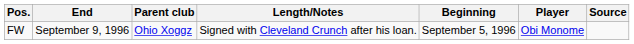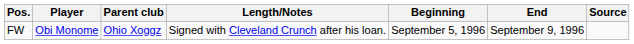 <table class="wikitable sortable" style="text-align: left">
 <tr>
 <th><strong>Pos.</strong></th>
-<th><strong>End</strong></th>
+<th><strong>Player</strong></th>
 <th><strong>Parent club</strong></th>
 <th><strong>Length/Notes</strong></th>
 <th><strong>Beginning</strong></th>
-<th><strong>Player</strong></th>
+<th><strong>End</strong></th>
 <th><strong>Source</strong></th>
 </tr>
 <tr>
 <td>FW</td>
-<td>September 9, 1996</td>
+<td> <a href='#'>Obi Monome</a></td>
 <td> <a href='#'>Ohio Xoggz</a></td>
 <td>Signed with <a href='#'>Cleveland Crunch</a> after his loan.</td>
 <td>September 5, 1996</td>
-<td> <a href='#'>Obi Monome</a></td>
+<td>September 9, 1996</td>
 <td align=center></td>
 </tr>
 </table>
